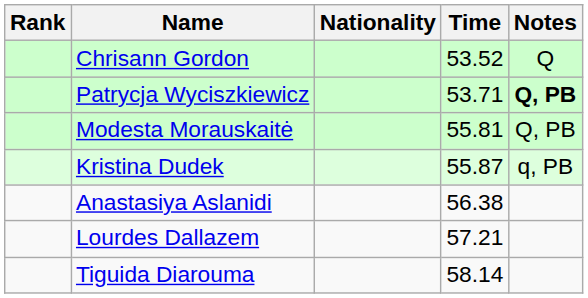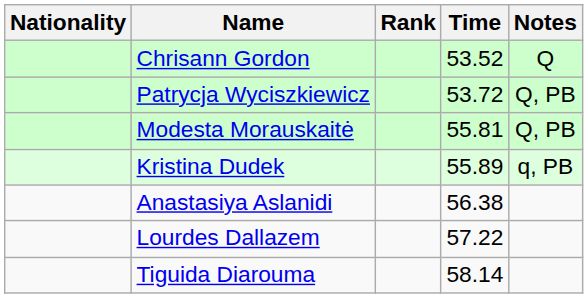 <table class="wikitable sortable" style="text-align:center">
 <tr>
+<th>Nationality</th>
+<th>Name</th>
 <th>Rank</th>
-<th>Name</th>
-<th>Nationality</th>
 <th>Time</th>
 <th>Notes</th>
 </tr>
 <tr bgcolor=ccffcc>
+<td align=left></td>
+<td align=left><a href='#'>Chrisann Gordon</a></td>
 <td></td>
-<td align=left><a href='#'>Chrisann Gordon</a></td>
-<td align=left></td>
 <td>53.52</td>
 <td>Q</td>
 </tr>
 <tr bgcolor=ccffcc>
+<td align=left></td>
+<td align=left><a href='#'>Patrycja Wyciszkiewicz</a></td>
 <td></td>
-<td align=left><a href='#'>Patrycja Wyciszkiewicz</a></td>
-<td align=left></td>
-<td>53.71</td>
-<td><strong>Q, PB</strong></td>
+<td>53.72</td>
+<td>Q, PB</td>
 </tr>
 <tr bgcolor=ccffcc>
+<td align=left></td>
+<td align=left><a href='#'>Modesta Morauskaitė</a></td>
 <td></td>
-<td align=left><a href='#'>Modesta Morauskaitė</a></td>
-<td align=left></td>
 <td>55.81</td>
 <td>Q, PB</td>
 </tr>
 <tr bgcolor=ddffdd>
+<td align=left></td>
+<td align=left><a href='#'>Kristina Dudek</a></td>
 <td></td>
-<td align=left><a href='#'>Kristina Dudek</a></td>
-<td align=left></td>
-<td>55.87</td>
+<td>55.89</td>
 <td>q, PB</td>
 </tr>
 <tr>
+<td align=left></td>
+<td align=left><a href='#'>Anastasiya Aslanidi</a></td>
 <td></td>
-<td align=left><a href='#'>Anastasiya Aslanidi</a></td>
-<td align=left></td>
 <td>56.38</td>
 <td></td>
 </tr>
 <tr>
+<td align=left></td>
+<td align=left><a href='#'>Lourdes Dallazem</a></td>
 <td></td>
-<td align=left><a href='#'>Lourdes Dallazem</a></td>
-<td align=left></td>
-<td>57.21</td>
+<td>57.22</td>
 <td></td>
 </tr>
 <tr>
+<td align=left></td>
+<td align=left><a href='#'>Tiguida Diarouma</a></td>
 <td></td>
-<td align=left><a href='#'>Tiguida Diarouma</a></td>
-<td align=left></td>
 <td>58.14</td>
 <td></td>
 </tr>
 </table>
